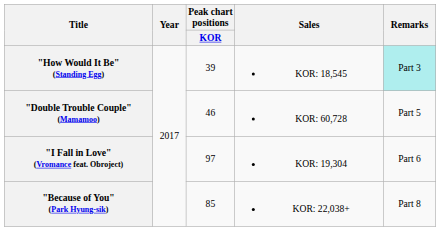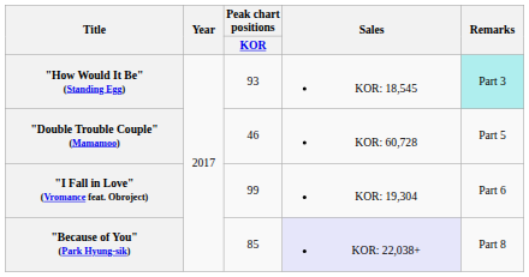 <table class="wikitable plainrowheaders" style="text-align:center;" border="1">
 <tr>
 <th scope="col" rowspan="2" style="width:15em;">Title</th>
 <th scope="col" rowspan="2" style="width:3em;">Year</th>
 <th scope="col">Peak chart<br>positions</th>
 <th scope="col" rowspan="2" style="width:15em;">Sales</th>
 <th scope="col" rowspan="2" style="width:5em;">Remarks</th>
 </tr>
 <tr>
 <th><a href='#'>KOR</a></th>
 </tr>
 <tr>
 <th scope="row">"How Would It Be"<br><small>(<a href='#'>Standing Egg</a>)</small></th>
 <td rowspan="4">2017</td>
-<td>39</td>
+<td>93</td>
 <td><br><ul><li>KOR: 18,545</li></ul></td>
 <td style="background: paleturquoise;">Part 3</td>
 </tr>
 <tr>
 <th scope="row">"Double Trouble Couple"<br><small>(<a href='#'>Mamamoo</a>)</small></th>
 <td>46</td>
 <td><br><ul><li>KOR: 60,728</li></ul></td>
 <td>Part 5</td>
 </tr>
 <tr>
 <th scope="row">"I Fall in Love"<br><small>(<a href='#'>Vromance</a> feat. Obroject)</small></th>
-<td>97</td>
+<td>99</td>
 <td><br><ul><li>KOR: 19,304</li></ul></td>
 <td>Part 6</td>
 </tr>
 <tr>
 <th scope="row">"Because of You"<br><small>(<a href='#'>Park Hyung-sik</a>)</small></th>
 <td>85</td>
-<td><br><ul><li>KOR: 22,038+</li></ul></td>
+<td style="background: lavender;"><br><ul><li>KOR: 22,038+</li></ul></td>
 <td>Part 8</td>
 </tr>
 </table>
